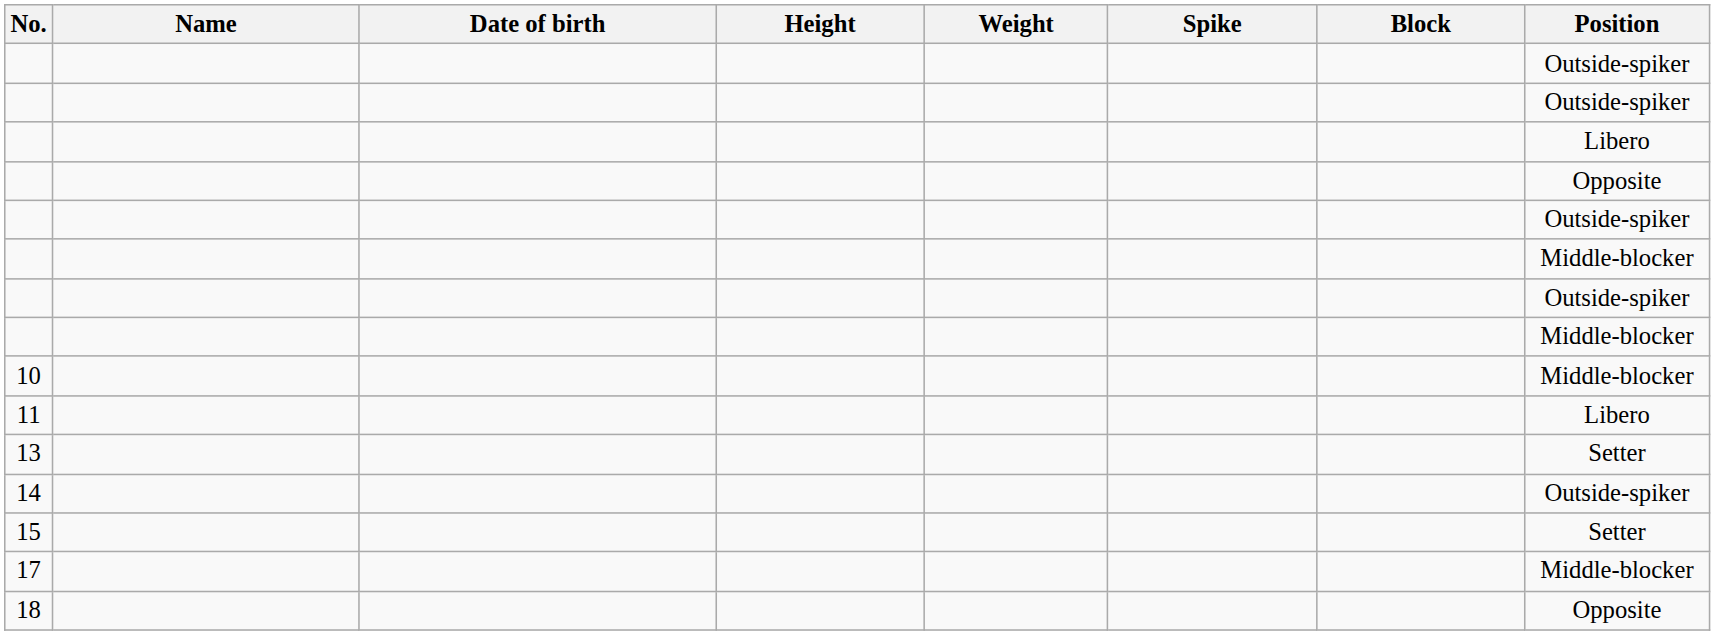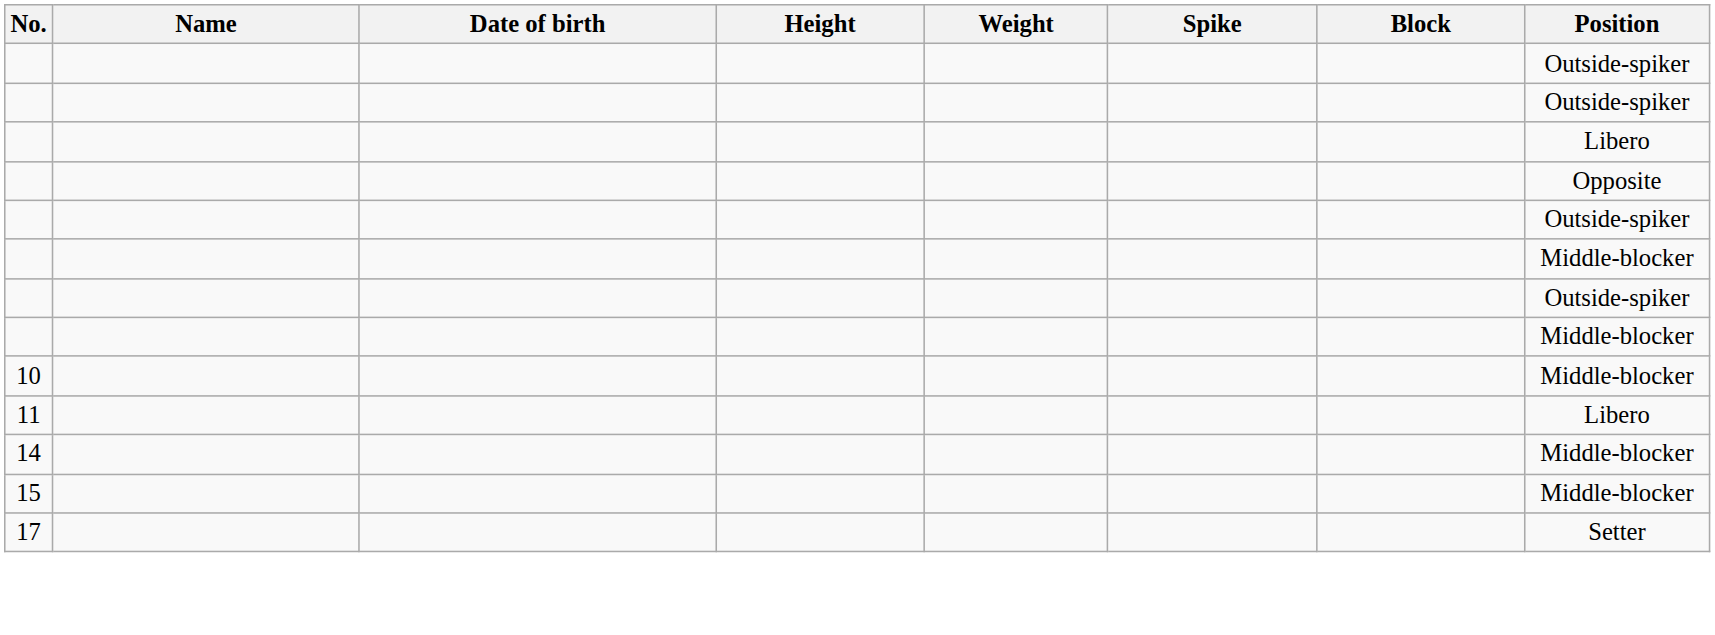 <table class="wikitable sortable" style="font-size:100%; text-align:center;">
 <tr>
 <th>No.</th>
 <th style="width:12em">Name</th>
 <th style="width:14em">Date of birth</th>
 <th style="width:8em">Height</th>
 <th style="width:7em">Weight</th>
 <th style="width:8em">Spike</th>
 <th style="width:8em">Block</th>
 <th style="width:7em">Position</th>
 </tr>
 <tr>
 <td></td>
 <td align=left> </td>
 <td align=right></td>
 <td></td>
 <td></td>
 <td></td>
 <td></td>
 <td>Outside-spiker</td>
 </tr>
 <tr>
 <td></td>
 <td align=left> </td>
 <td align=right></td>
 <td></td>
 <td></td>
 <td></td>
 <td></td>
 <td>Outside-spiker</td>
 </tr>
 <tr>
 <td></td>
 <td align=left> </td>
 <td align=right></td>
 <td></td>
 <td></td>
 <td></td>
 <td></td>
 <td>Libero</td>
 </tr>
 <tr>
 <td></td>
 <td align=left> </td>
 <td align=right></td>
 <td></td>
 <td></td>
 <td></td>
 <td></td>
 <td>Opposite</td>
 </tr>
 <tr>
 <td></td>
 <td align=left> </td>
 <td align=right></td>
 <td></td>
 <td></td>
 <td></td>
 <td></td>
 <td>Outside-spiker</td>
 </tr>
 <tr>
 <td></td>
 <td align=left> </td>
 <td align=right></td>
 <td></td>
 <td></td>
 <td></td>
 <td></td>
 <td>Middle-blocker</td>
 </tr>
 <tr>
 <td></td>
 <td align=left> </td>
 <td align=right></td>
 <td></td>
 <td></td>
 <td></td>
 <td></td>
 <td>Outside-spiker</td>
 </tr>
 <tr>
 <td></td>
 <td align=left> </td>
 <td align=right></td>
 <td></td>
 <td></td>
 <td></td>
 <td></td>
 <td>Middle-blocker</td>
 </tr>
 <tr>
 <td>10</td>
 <td align=left> </td>
 <td align=right></td>
 <td></td>
 <td></td>
 <td></td>
 <td></td>
 <td>Middle-blocker</td>
 </tr>
 <tr>
 <td>11</td>
 <td align=left> </td>
 <td align=right></td>
 <td></td>
 <td></td>
 <td></td>
 <td></td>
 <td>Libero</td>
 </tr>
 <tr>
-<td>13</td>
-<td align=left> </td>
-<td align=right></td>
-<td></td>
-<td></td>
-<td></td>
-<td></td>
-<td>Setter</td>
-</tr>
-<tr>
 <td>14</td>
 <td align=left> </td>
 <td align=right></td>
 <td></td>
 <td></td>
 <td></td>
 <td></td>
-<td>Outside-spiker</td>
+<td>Middle-blocker</td>
 </tr>
 <tr>
 <td>15</td>
 <td align=left> </td>
 <td align=right></td>
 <td></td>
 <td></td>
 <td></td>
 <td></td>
-<td>Setter</td>
+<td>Middle-blocker</td>
 </tr>
 <tr>
 <td>17</td>
 <td align=left> </td>
 <td align=right></td>
 <td></td>
 <td></td>
 <td></td>
 <td></td>
-<td>Middle-blocker</td>
-</tr>
-<tr>
-<td>18</td>
-<td align=left> </td>
-<td align=right></td>
-<td></td>
-<td></td>
-<td></td>
-<td></td>
-<td>Opposite</td>
+<td>Setter</td>
 </tr>
 </table>
